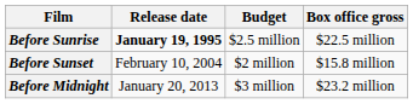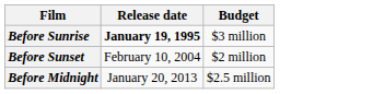 <table class="wikitable sortable plainrowheaders" style="text-align:center;">
 <tr>
 <th>Film</th>
 <th>Release date</th>
 <th>Budget</th>
-<th>Box office gross</th>
 </tr>
 <tr>
 <th scope="row" style="text-align:left"><em>Before Sunrise</em></th>
 <td><strong>January 19, 1995</strong></td>
-<td>$2.5 million</td>
-<td>$22.5 million</td>
+<td>$3 million</td>
 </tr>
 <tr>
 <th scope="row" style="text-align:left"><em>Before Sunset</em></th>
 <td>February 10, 2004</td>
 <td>$2 million</td>
-<td>$15.8 million</td>
 </tr>
 <tr>
 <th scope="row" style="text-align:left"><em>Before Midnight</em></th>
 <td>January 20, 2013</td>
-<td>$3 million</td>
-<td>$23.2 million</td>
+<td>$2.5 million</td>
 </tr>
 </table>
